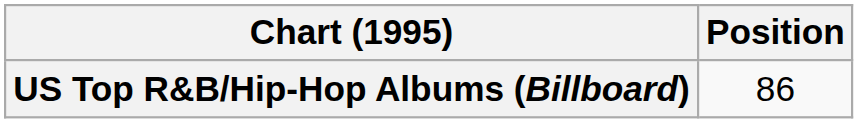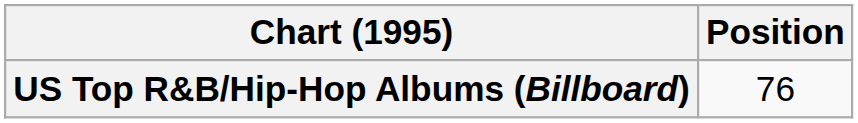 <table class="wikitable plainrowheaders" style="text-align:center">
 <tr>
 <th scope="col">Chart (1995)</th>
 <th scope="col">Position</th>
 </tr>
 <tr>
 <th scope="row">US Top R&B/Hip-Hop Albums (<em>Billboard</em>)</th>
-<td>86</td>
+<td>76</td>
 </tr>
 </table>
